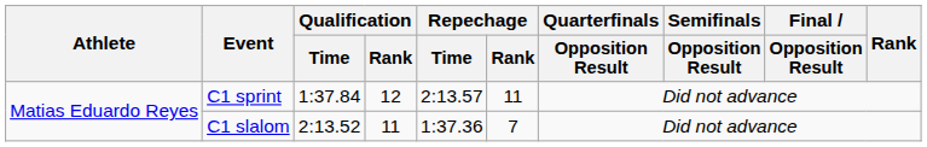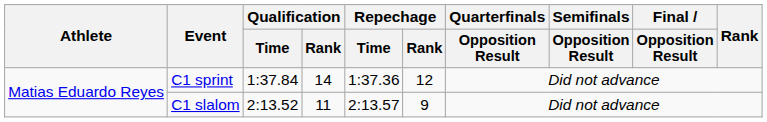 <table class="wikitable" style="font-size:90%">
 <tr>
 <th rowspan=2>Athlete</th>
 <th rowspan=2>Event</th>
 <th colspan=2>Qualification</th>
 <th colspan=2>Repechage</th>
 <th>Quarterfinals</th>
 <th>Semifinals</th>
 <th>Final / </th>
 <th rowspan=2>Rank</th>
 </tr>
 <tr style="font-size:95%">
 <th>Time</th>
 <th>Rank</th>
 <th>Time</th>
 <th>Rank</th>
 <th>Opposition <br>Result</th>
 <th>Opposition <br>Result</th>
 <th>Opposition <br>Result</th>
 </tr>
 <tr align=center>
 <td align=left rowspan=2><a href='#'>Matias Eduardo Reyes</a></td>
 <td align=left><a href='#'>C1 sprint</a></td>
 <td>1:37.84</td>
+<td>14</td>
+<td>1:37.36</td>
 <td>12</td>
-<td>2:13.57</td>
-<td>11</td>
 <td Colspan=4><em>Did not advance</em></td>
 </tr>
 <tr align=center>
 <td align=left><a href='#'>C1 slalom</a></td>
 <td>2:13.52</td>
 <td>11</td>
-<td>1:37.36</td>
-<td>7</td>
+<td>2:13.57</td>
+<td>9</td>
 <td Colspan=4><em>Did not advance</em></td>
 </tr>
 </table>
